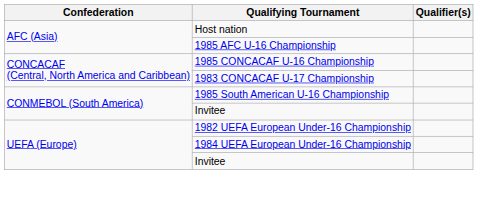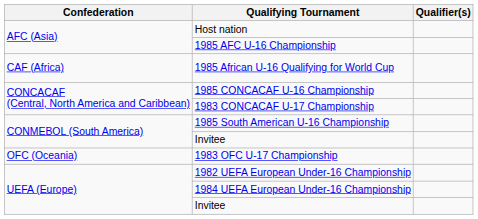 <table class=wikitable>
 <tr>
 <th>Confederation</th>
 <th>Qualifying Tournament</th>
 <th>Qualifier(s)</th>
 </tr>
 <tr>
 <td rowspan=2><a href='#'>AFC (Asia)</a></td>
 <td>Host nation</td>
 <td></td>
 </tr>
 <tr>
 <td><a href='#'>1985 AFC U-16 Championship</a></td>
 <td><br></td>
+</tr>
+<tr>
+<td><a href='#'>CAF (Africa)</a></td>
+<td><a href='#'>1985 African U-16 Qualifying for World Cup</a></td>
+<td><br><br></td>
 </tr>
 <tr>
 <td rowspan=2><a href='#'>CONCACAF <br>(Central, North America and Caribbean)</a></td>
 <td><a href='#'>1985 CONCACAF U-16 Championship</a></td>
 <td><br></td>
 </tr>
 <tr>
 <td><a href='#'>1983 CONCACAF U-17 Championship</a></td>
 <td></td>
 </tr>
 <tr>
 <td rowspan=2><a href='#'>CONMEBOL (South America)</a></td>
 <td><a href='#'>1985 South American U-16 Championship</a></td>
 <td><br></td>
 </tr>
 <tr>
 <td>Invitee</td>
 <td></td>
 </tr>
 <tr>
+<td><a href='#'>OFC (Oceania)</a></td>
+<td><a href='#'>1983 OFC U-17 Championship</a></td>
+<td></td>
+</tr>
+<tr>
 <td rowspan=3><a href='#'>UEFA (Europe)</a></td>
 <td><a href='#'>1982 UEFA European Under-16 Championship</a></td>
 <td></td>
 </tr>
 <tr>
 <td><a href='#'>1984 UEFA European Under-16 Championship</a></td>
 <td></td>
 </tr>
 <tr>
 <td>Invitee</td>
 <td></td>
 </tr>
 </table>
